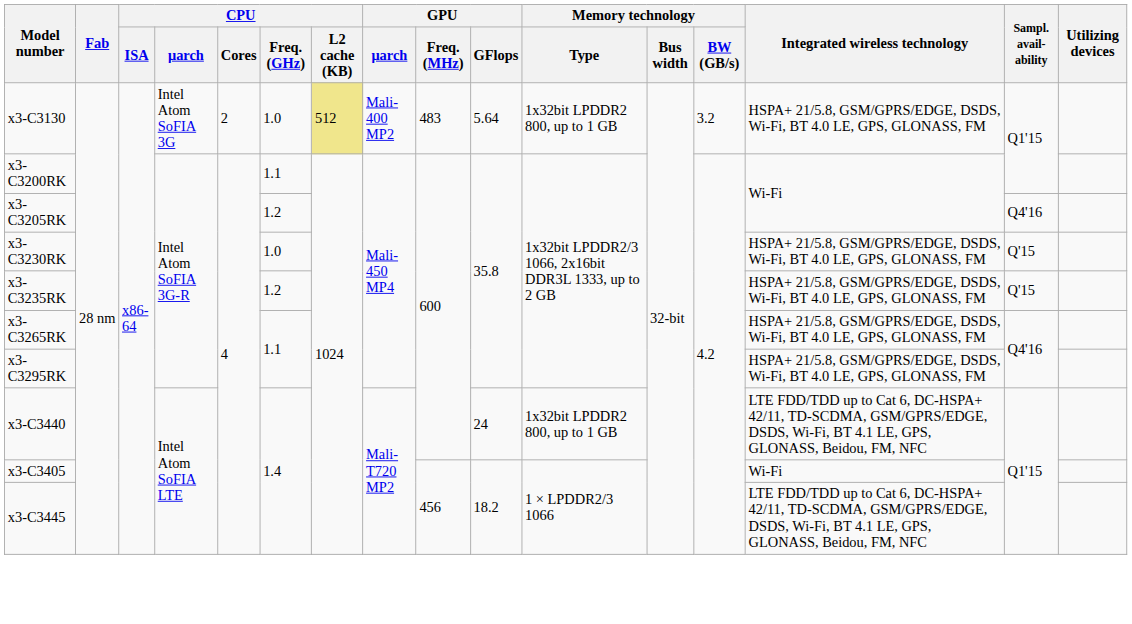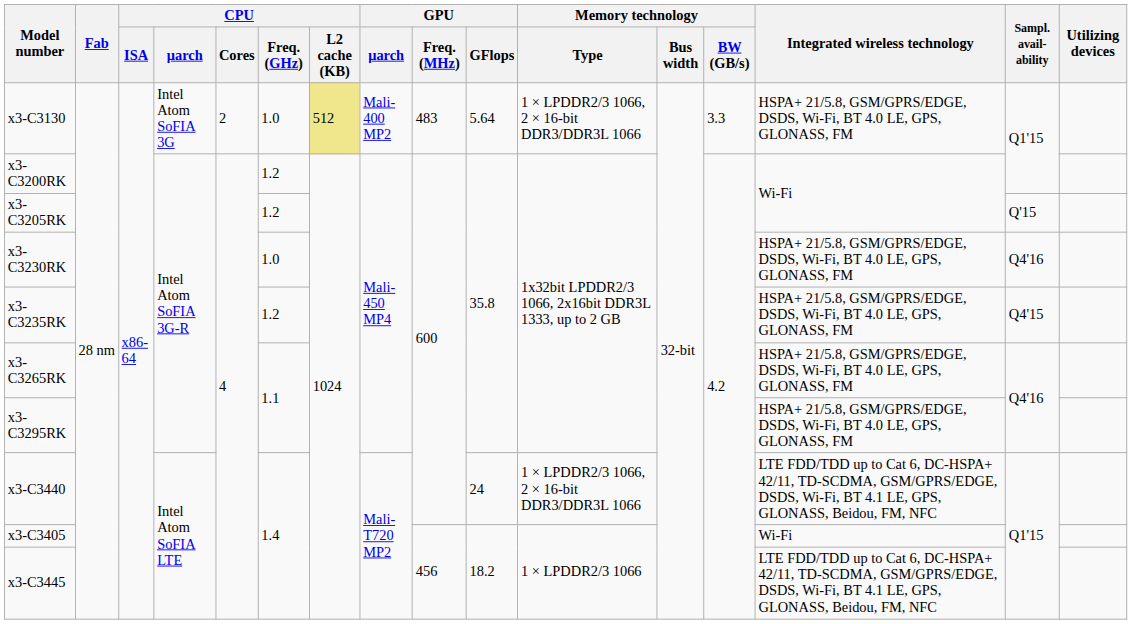 <table class="wikitable">
 <tr>
 <th rowspan="2">Model number</th>
 <th rowspan="2"><a href='#'>Fab</a></th>
 <th colspan="5"><a href='#'>CPU</a></th>
 <th colspan="3">GPU</th>
 <th colspan="3">Memory technology</th>
 <th rowspan="2">Integrated wireless technology</th>
 <th rowspan="2"><small>Sampl. avail-ability</small></th>
 <th rowspan="2">Utilizing devices</th>
 </tr>
 <tr>
 <th><a href='#'>ISA</a></th>
 <th><a href='#'>μarch</a></th>
 <th>Cores</th>
 <th>Freq. (<a href='#'>GHz</a>)</th>
 <th>L2 cache (KB)</th>
 <th><a href='#'>μarch</a></th>
 <th>Freq. (<a href='#'>MHz</a>)</th>
 <th>GFlops</th>
 <th>Type</th>
 <th>Bus width</th>
 <th><a href='#'>BW</a> (GB/s)</th>
 </tr>
 <tr>
 <td>x3-C3130</td>
 <td rowspan="10">28 nm</td>
 <td rowspan="10"><a href='#'>x86-64</a></td>
 <td>Intel Atom <a href='#'>SoFIA 3G</a></td>
 <td>2</td>
 <td>1.0</td>
 <td style="background: khaki;">512</td>
 <td><a href='#'>Mali-400 MP2</a></td>
 <td>483</td>
 <td>5.64</td>
-<td>1x32bit LPDDR2 800, up to 1 GB</td>
+<td>1 × LPDDR2/3 1066, 2 × 16-bit DDR3/DDR3L 1066</td>
 <td rowspan="10">32-bit</td>
-<td>3.2</td>
+<td>3.3</td>
 <td>HSPA+ 21/5.8, GSM/GPRS/EDGE, DSDS, Wi-Fi, BT 4.0 LE, GPS, GLONASS, FM</td>
 <td rowspan="2">Q1'15</td>
 <td></td>
 </tr>
 <tr>
 <td>x3-C3200RK</td>
 <td rowspan="6">Intel Atom <a href='#'>SoFIA 3G-R</a></td>
 <td rowspan="9">4</td>
-<td>1.1</td>
+<td>1.2</td>
 <td rowspan="9">1024</td>
 <td rowspan="6"><a href='#'>Mali-450 MP4</a></td>
 <td rowspan="7">600</td>
 <td rowspan="6">35.8</td>
 <td rowspan="6">1x32bit LPDDR2/3 1066, 2x16bit DDR3L 1333, up to 2 GB</td>
 <td rowspan="9">4.2</td>
 <td rowspan="2">Wi-Fi</td>
 <td></td>
 </tr>
 <tr>
 <td>x3-C3205RK</td>
 <td>1.2</td>
-<td>Q4'16</td>
+<td>Q'15</td>
 <td></td>
 </tr>
 <tr>
 <td>x3-C3230RK</td>
 <td>1.0</td>
 <td>HSPA+ 21/5.8, GSM/GPRS/EDGE, DSDS, Wi-Fi, BT 4.0 LE, GPS, GLONASS, FM</td>
-<td>Q'15</td>
+<td>Q4'16</td>
 <td></td>
 </tr>
 <tr>
 <td>x3-C3235RK</td>
 <td>1.2</td>
 <td>HSPA+ 21/5.8, GSM/GPRS/EDGE, DSDS, Wi-Fi, BT 4.0 LE, GPS, GLONASS, FM</td>
-<td>Q'15</td>
+<td>Q4'15</td>
 <td></td>
 </tr>
 <tr>
 <td>x3-C3265RK</td>
 <td rowspan="2">1.1</td>
 <td>HSPA+ 21/5.8, GSM/GPRS/EDGE, DSDS, Wi-Fi, BT 4.0 LE, GPS, GLONASS, FM</td>
 <td rowspan="2">Q4'16</td>
 <td></td>
 </tr>
 <tr>
 <td>x3-C3295RK</td>
 <td>HSPA+ 21/5.8, GSM/GPRS/EDGE, DSDS, Wi-Fi, BT 4.0 LE, GPS, GLONASS, FM</td>
 <td></td>
 </tr>
 <tr>
 <td>x3-C3440</td>
 <td rowspan="3">Intel Atom <a href='#'>SoFIA LTE</a></td>
 <td rowspan="3">1.4</td>
 <td rowspan="3"><a href='#'>Mali-T720 MP2</a></td>
 <td>24</td>
-<td>1x32bit LPDDR2 800, up to 1 GB</td>
+<td>1 × LPDDR2/3 1066, 2 × 16-bit DDR3/DDR3L 1066</td>
 <td>LTE FDD/TDD up to Cat 6, DC-HSPA+ 42/11, TD-SCDMA, GSM/GPRS/EDGE, DSDS, Wi-Fi, BT 4.1 LE, GPS, GLONASS, Beidou, FM, NFC</td>
 <td rowspan="3">Q1'15</td>
 <td></td>
 </tr>
 <tr>
 <td>x3-C3405</td>
 <td rowspan="2">456</td>
 <td rowspan="2">18.2</td>
 <td rowspan="2">1 × LPDDR2/3 1066</td>
 <td>Wi-Fi</td>
 <td></td>
 </tr>
 <tr>
 <td>x3-C3445</td>
 <td>LTE FDD/TDD up to Cat 6, DC-HSPA+ 42/11, TD-SCDMA, GSM/GPRS/EDGE, DSDS, Wi-Fi, BT 4.1 LE, GPS, GLONASS, Beidou, FM, NFC</td>
 <td></td>
 </tr>
 </table>
